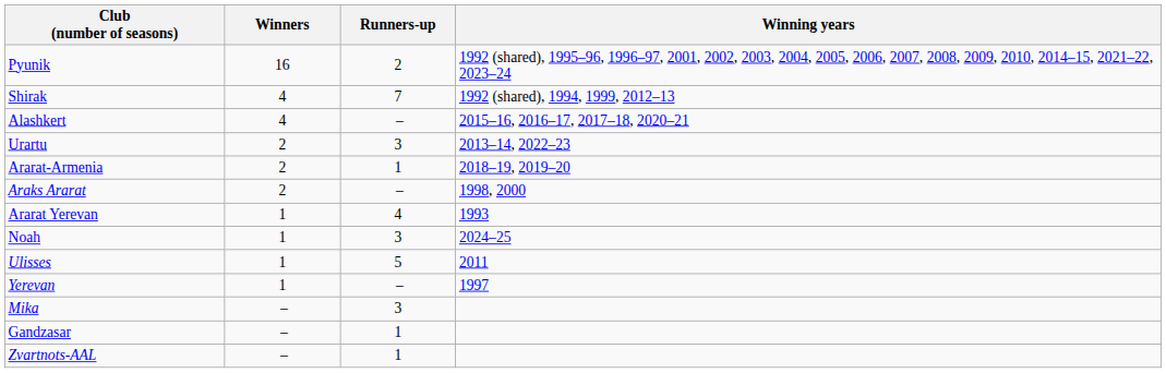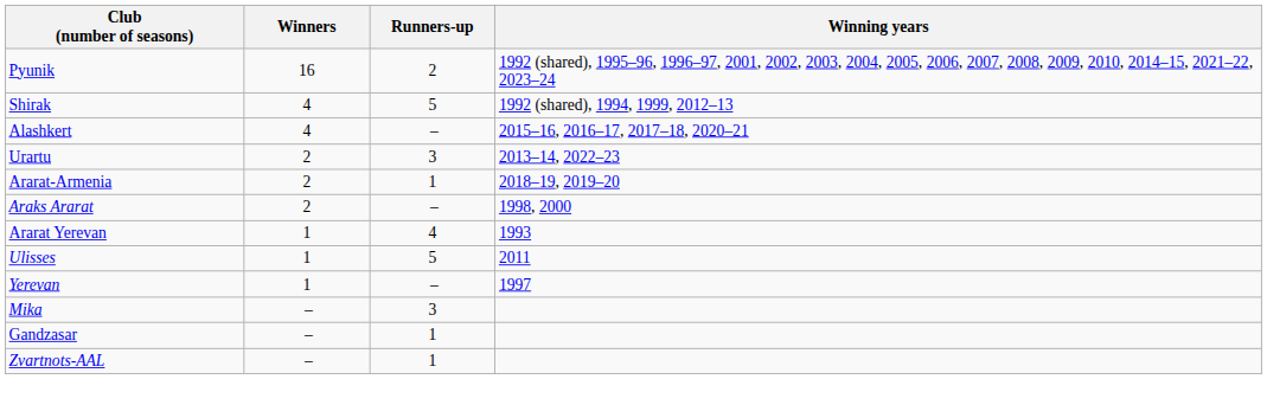 <table class="wikitable">
 <tr>
 <th scope="col" style="width:19%;">Club<br>(number of seasons)</th>
 <th scope="col" style="width:10%;">Winners</th>
 <th scope="col" style="width:10%;">Runners-up</th>
 <th scope="col" style="width:61%;">Winning years</th>
 </tr>
 <tr>
 <td><a href='#'>Pyunik</a></td>
 <td align=center>16</td>
 <td align=center>2</td>
 <td><a href='#'>1992</a> (shared), <a href='#'>1995–96</a>, <a href='#'>1996–97</a>, <a href='#'>2001</a>, <a href='#'>2002</a>, <a href='#'>2003</a>, <a href='#'>2004</a>, <a href='#'>2005</a>, <a href='#'>2006</a>, <a href='#'>2007</a>, <a href='#'>2008</a>, <a href='#'>2009</a>, <a href='#'>2010</a>, <a href='#'>2014–15</a>, <a href='#'>2021–22</a>, <a href='#'>2023–24</a></td>
 </tr>
 <tr>
 <td><a href='#'>Shirak</a></td>
 <td align=center>4</td>
-<td align=center>7</td>
+<td align=center>5</td>
 <td><a href='#'>1992</a> (shared), <a href='#'>1994</a>, <a href='#'>1999</a>, <a href='#'>2012–13</a></td>
 </tr>
 <tr>
 <td><a href='#'>Alashkert</a></td>
 <td align=center>4</td>
 <td align=center> –</td>
 <td><a href='#'>2015–16</a>, <a href='#'>2016–17</a>, <a href='#'>2017–18</a>, <a href='#'>2020–21</a></td>
 </tr>
 <tr>
 <td><a href='#'>Urartu</a></td>
 <td align=center>2</td>
 <td align=center>3</td>
 <td><a href='#'>2013–14</a>, <a href='#'>2022–23</a></td>
 </tr>
 <tr>
 <td><a href='#'>Ararat-Armenia</a></td>
 <td align=center>2</td>
 <td align=center>1</td>
 <td><a href='#'>2018–19</a>, <a href='#'>2019–20</a></td>
 </tr>
 <tr>
 <td><em><a href='#'>Araks Ararat</a></em></td>
 <td align=center>2</td>
 <td align=center> –</td>
 <td><a href='#'>1998</a>, <a href='#'>2000</a></td>
 </tr>
 <tr>
 <td><a href='#'>Ararat Yerevan</a></td>
 <td align=center>1</td>
 <td align=center>4</td>
 <td><a href='#'>1993</a></td>
 </tr>
 <tr>
-<td><a href='#'>Noah</a></td>
-<td align=center>1</td>
-<td align=center>3</td>
-<td><a href='#'>2024–25</a></td>
-</tr>
-<tr>
 <td><em><a href='#'>Ulisses</a></em></td>
 <td align=center>1</td>
 <td align=center>5</td>
 <td><a href='#'>2011</a></td>
 </tr>
 <tr>
 <td><em><a href='#'>Yerevan</a></em></td>
 <td align=center>1</td>
 <td align=center> –</td>
 <td><a href='#'>1997</a></td>
 </tr>
 <tr>
 <td><em><a href='#'>Mika</a></em></td>
 <td align=center> –</td>
 <td align=center>3</td>
 <td></td>
 </tr>
 <tr>
 <td><a href='#'>Gandzasar</a></td>
 <td align=center> –</td>
 <td align=center>1</td>
 <td></td>
 </tr>
 <tr>
 <td><em><a href='#'>Zvartnots-AAL</a></em></td>
 <td align=center> –</td>
 <td align=center>1</td>
 <td></td>
 </tr>
 </table>
